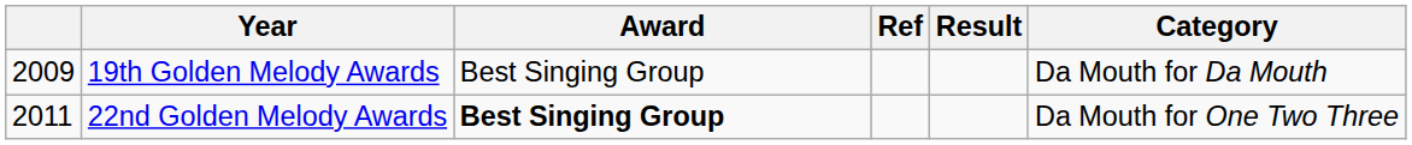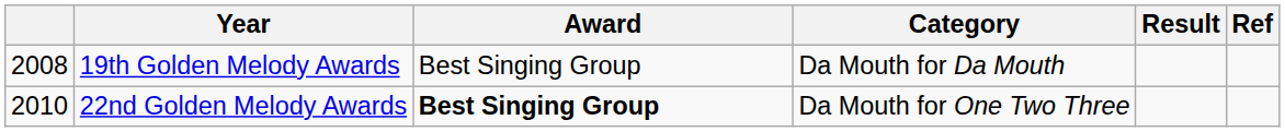 <table class="wikitable">
 <tr>
 <th></th>
 <th>Year</th>
 <th width="230">Award</th>
+<th>Category</th>
+<th>Result</th>
 <th>Ref</th>
-<th>Result</th>
-<th>Category</th>
 </tr>
 <tr>
-<td>2009</td>
+<td>2008</td>
 <td><a href='#'>19th Golden Melody Awards</a></td>
 <td>Best Singing Group</td>
+<td>Da Mouth for <em>Da Mouth</em></td>
+<td></td>
 <td align=center></td>
-<td></td>
-<td>Da Mouth for <em>Da Mouth</em></td>
 </tr>
 <tr>
-<td>2011</td>
+<td>2010</td>
 <td><a href='#'>22nd Golden Melody Awards</a></td>
 <td><strong>Best Singing Group</strong></td>
+<td>Da Mouth for <em>One Two Three</em></td>
+<td></td>
 <td align=center></td>
-<td></td>
-<td>Da Mouth for <em>One Two Three</em></td>
 </tr>
 </table>
